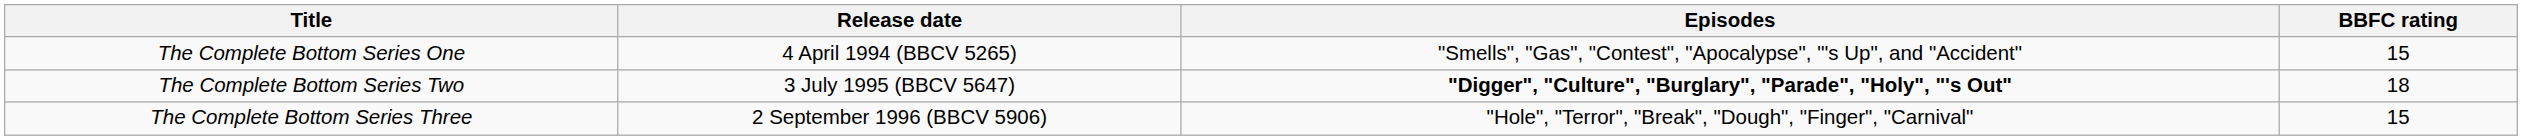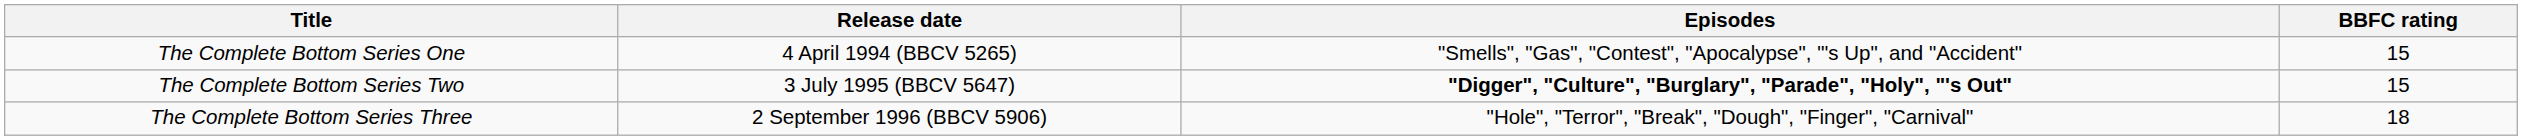 <table class="wikitable" style="width:99%;">
 <tr>
 <th>Title</th>
 <th>Release date</th>
 <th>Episodes</th>
 <th>BBFC rating</th>
 </tr>
 <tr style="text-align:center;">
 <td><em>The Complete Bottom Series One</em></td>
 <td>4 April 1994 (BBCV 5265)</td>
 <td>"Smells", "Gas", "Contest", "Apocalypse", "'s Up", and "Accident"</td>
 <td>15</td>
 </tr>
 <tr style="text-align:center;">
 <td><em>The Complete Bottom Series Two</em></td>
 <td>3 July 1995 (BBCV 5647)</td>
 <td><strong>"Digger", "Culture", "Burglary", "Parade", "Holy", "'s Out"</strong></td>
-<td>18</td>
+<td>15</td>
 </tr>
 <tr style="text-align:center;">
 <td><em>The Complete Bottom Series Three</em></td>
 <td>2 September 1996 (BBCV 5906)</td>
 <td>"Hole", "Terror", "Break", "Dough", "Finger", "Carnival"</td>
-<td>15</td>
+<td>18</td>
 </tr>
 </table>
